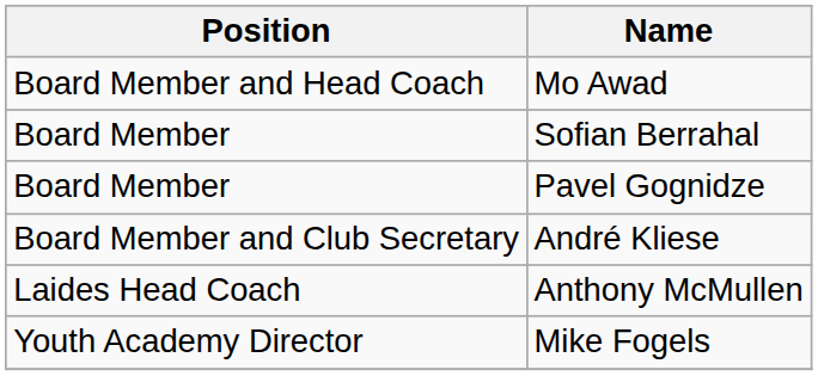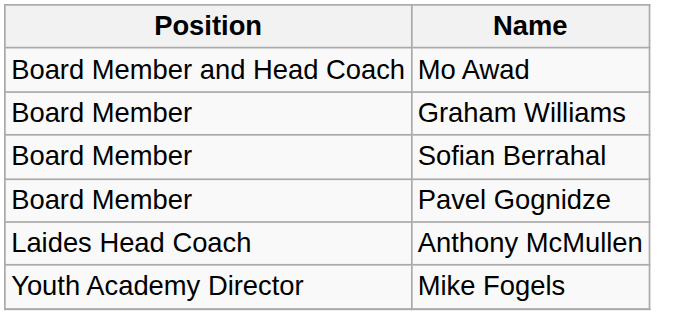 <table class="wikitable">
 <tr>
 <th>Position</th>
 <th>Name</th>
 </tr>
 <tr>
 <td>Board Member and Head Coach</td>
 <td> Mo Awad</td>
 </tr>
 <tr>
 <td>Board Member</td>
+<td> Graham Williams</td>
+</tr>
+<tr>
+<td>Board Member</td>
 <td> Sofian Berrahal</td>
 </tr>
 <tr>
 <td>Board Member</td>
 <td> Pavel Gognidze</td>
-</tr>
-<tr>
-<td>Board Member and Club Secretary</td>
-<td> André Kliese</td>
 </tr>
 <tr>
 <td>Laides Head Coach</td>
 <td> Anthony McMullen</td>
 </tr>
 <tr>
 <td>Youth Academy Director</td>
 <td> Mike Fogels</td>
 </tr>
 <tr>
 </tr>
 </table>
